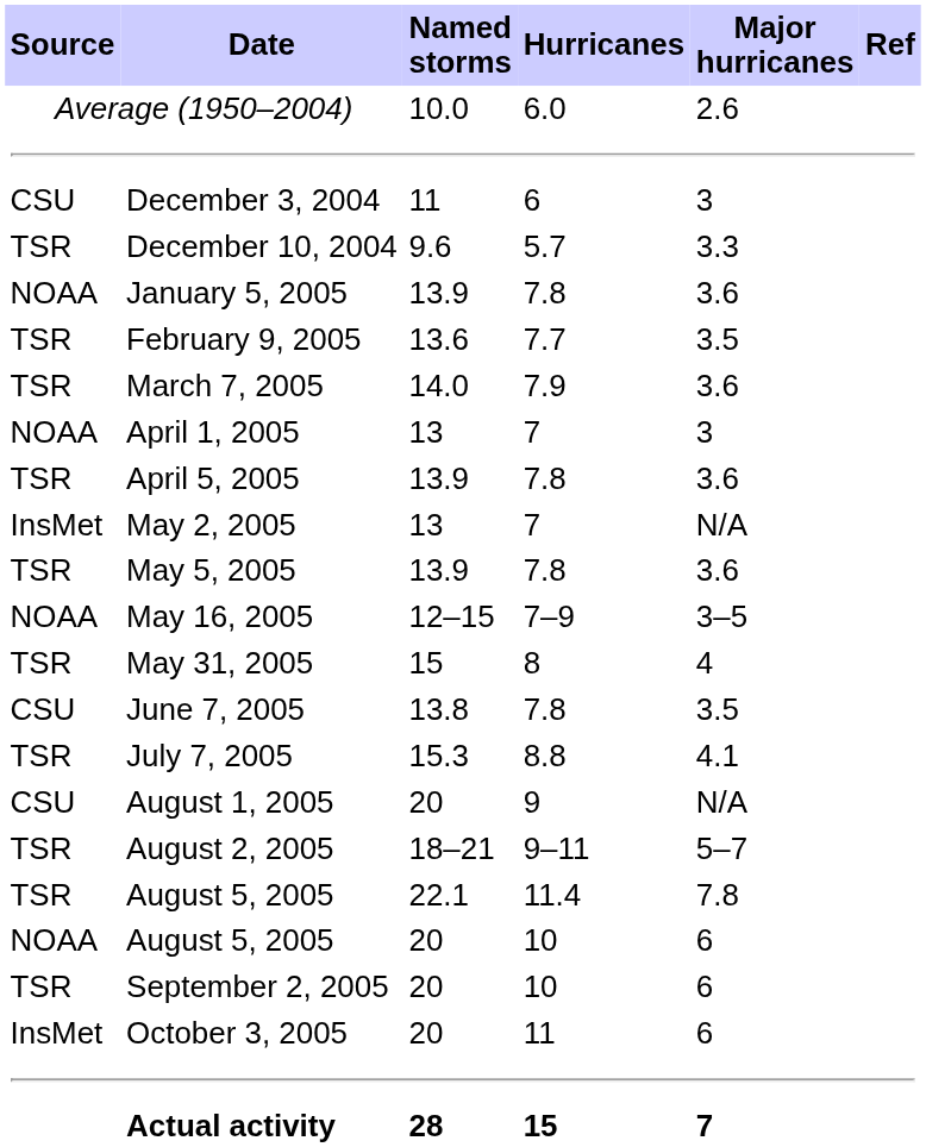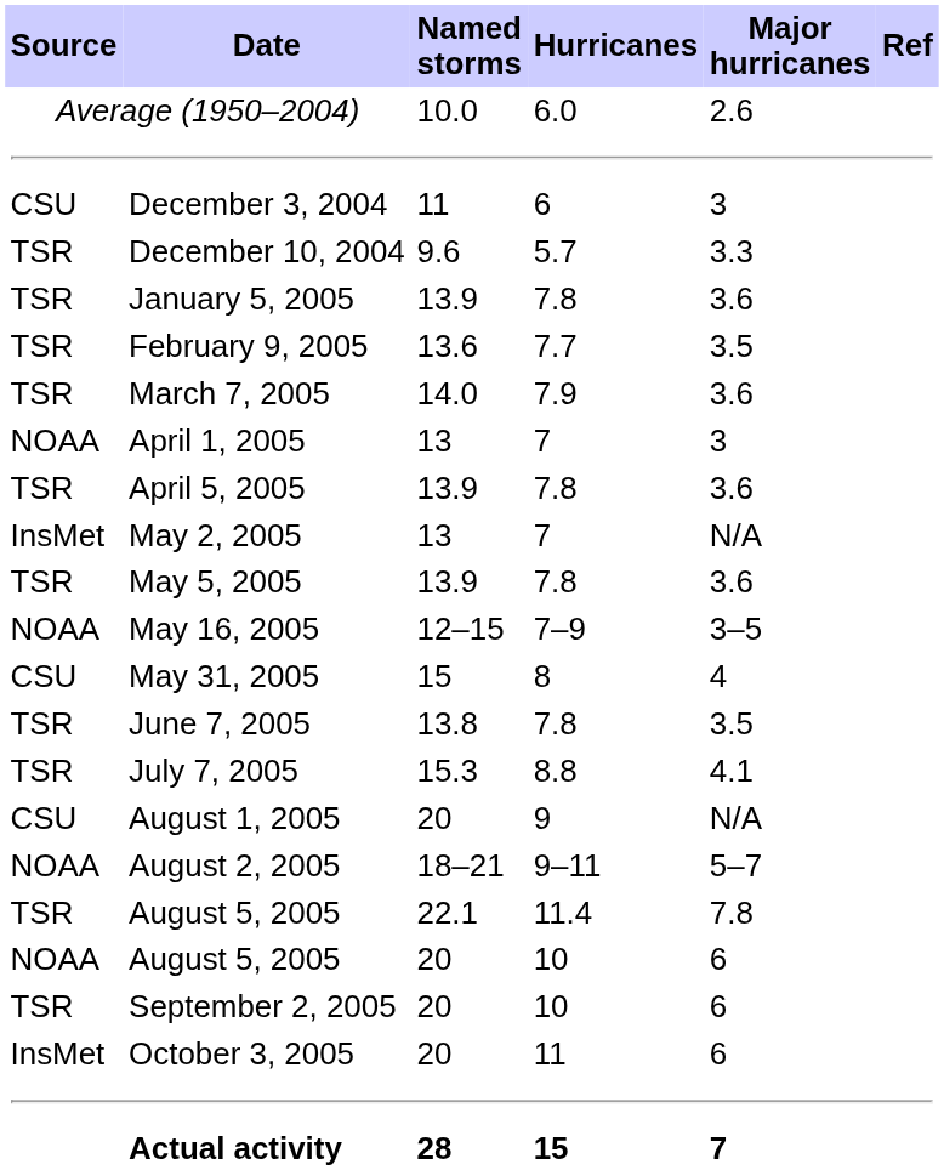 <table class="toccolours" cellspacing=0 cellpadding=3 style="float:right; margin-left:1em; text-align:left; clear: right;">
 <tr style="background:#ccccff">
 <td align="center"><strong>Source</strong></td>
 <td align="center"><strong>Date</strong></td>
 <td align="center"><strong><span>Named<br>storms</span></strong></td>
 <td align="center"><strong><span>Hurricanes</span></strong></td>
 <td align="center"><strong><span>Major<br>hurricanes</span></strong></td>
 <td align="center"><strong><span>Ref</span></strong></td>
 </tr>
 <tr>
 <td align="center" colspan="2"><em>Average <span>(1950–2004)</span></em></td>
 <td>10.0</td>
 <td>6.0</td>
 <td>2.6</td>
 <td></td>
 </tr>
 <tr>
 <td colspan="6" style="text-align:center;"><hr></td>
 </tr>
 <tr>
 <td>CSU</td>
 <td>December 3, 2004</td>
 <td>11</td>
 <td>6</td>
 <td>3</td>
 <td></td>
 </tr>
 <tr>
 <td>TSR</td>
 <td>December 10, 2004</td>
 <td>9.6</td>
 <td>5.7</td>
 <td>3.3</td>
 <td></td>
 </tr>
 <tr>
-<td>NOAA</td>
+<td>TSR</td>
 <td>January 5, 2005</td>
 <td>13.9</td>
 <td>7.8</td>
 <td>3.6</td>
 <td></td>
 </tr>
 <tr>
 <td>TSR</td>
 <td>February 9, 2005</td>
 <td>13.6</td>
 <td>7.7</td>
 <td>3.5</td>
 <td></td>
 </tr>
 <tr>
 <td>TSR</td>
 <td>March 7, 2005</td>
 <td>14.0</td>
 <td>7.9</td>
 <td>3.6</td>
 <td></td>
 </tr>
 <tr>
 <td>NOAA</td>
 <td>April 1, 2005</td>
 <td>13</td>
 <td>7</td>
 <td>3</td>
 <td></td>
 </tr>
 <tr>
 <td>TSR</td>
 <td>April 5, 2005</td>
 <td>13.9</td>
 <td>7.8</td>
 <td>3.6</td>
 <td></td>
 </tr>
 <tr>
 <td>InsMet</td>
 <td>May 2, 2005</td>
 <td>13</td>
 <td>7</td>
 <td>N/A</td>
 <td></td>
 </tr>
 <tr>
 <td>TSR</td>
 <td>May 5, 2005</td>
 <td>13.9</td>
 <td>7.8</td>
 <td>3.6</td>
 <td></td>
 </tr>
 <tr>
 <td>NOAA</td>
 <td>May 16, 2005</td>
 <td>12–15</td>
 <td>7–9</td>
 <td>3–5</td>
 <td></td>
 </tr>
 <tr>
-<td>TSR</td>
+<td>CSU</td>
 <td>May 31, 2005</td>
 <td>15</td>
 <td>8</td>
 <td>4</td>
 <td></td>
 </tr>
 <tr>
-<td>CSU</td>
+<td>TSR</td>
 <td>June 7, 2005</td>
 <td>13.8</td>
 <td>7.8</td>
 <td>3.5</td>
 <td></td>
 </tr>
 <tr>
 <td>TSR</td>
 <td>July 7, 2005</td>
 <td>15.3</td>
 <td>8.8</td>
 <td>4.1</td>
 <td></td>
 </tr>
 <tr>
 <td>CSU</td>
 <td>August 1, 2005</td>
 <td>20</td>
 <td>9</td>
 <td>N/A</td>
 <td></td>
 </tr>
 <tr>
-<td>TSR</td>
+<td>NOAA</td>
 <td>August 2, 2005</td>
 <td>18–21</td>
 <td>9–11</td>
 <td>5–7</td>
 <td></td>
 </tr>
 <tr>
 <td>TSR</td>
 <td>August 5, 2005</td>
 <td>22.1</td>
 <td>11.4</td>
 <td>7.8</td>
 <td></td>
 </tr>
 <tr>
 <td>NOAA</td>
 <td>August 5, 2005</td>
 <td>20</td>
 <td>10</td>
 <td>6</td>
 <td></td>
 </tr>
 <tr>
 <td>TSR</td>
 <td>September 2, 2005</td>
 <td>20</td>
 <td>10</td>
 <td>6</td>
 <td></td>
 </tr>
 <tr>
 <td>InsMet</td>
 <td>October 3, 2005</td>
 <td>20</td>
 <td>11</td>
 <td>6</td>
 <td></td>
 </tr>
 <tr>
 <td colspan="6" style="text-align:center;"><hr></td>
 </tr>
 <tr>
 <td align="left"></td>
 <td align="left"><strong>Actual activity</strong></td>
 <td><strong>28</strong></td>
 <td><strong>15</strong></td>
 <td><strong>7</strong></td>
 <td></td>
 </tr>
 </table>
